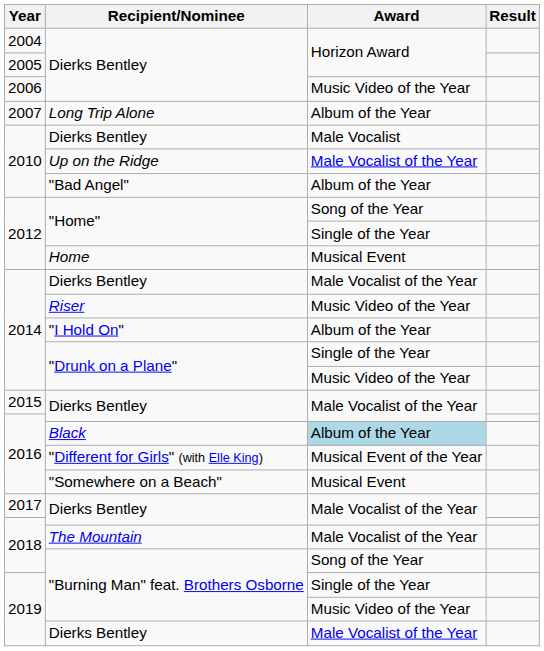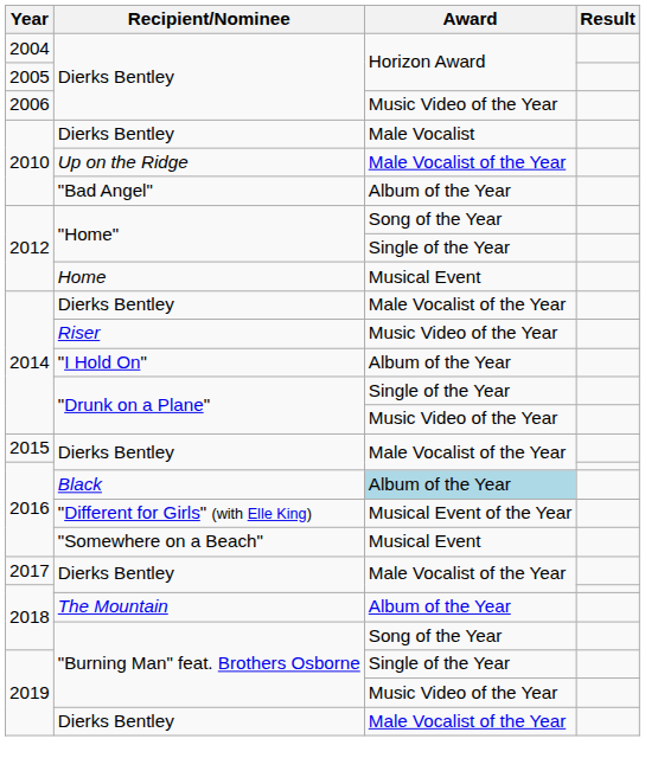 <table class="wikitable">
 <tr>
 <th>Year</th>
 <th>Recipient/Nominee</th>
 <th>Award</th>
 <th>Result</th>
 </tr>
 <tr>
 <td>2004</td>
 <td rowspan="3">Dierks Bentley</td>
 <td rowspan="2">Horizon Award</td>
 <td></td>
 </tr>
 <tr>
 <td>2005</td>
 <td></td>
 </tr>
 <tr>
 <td>2006</td>
 <td>Music Video of the Year</td>
-<td></td>
-</tr>
-<tr>
-<td>2007</td>
-<td><em>Long Trip Alone</em></td>
-<td>Album of the Year</td>
 <td></td>
 </tr>
 <tr>
 <td rowspan="3">2010</td>
 <td>Dierks Bentley</td>
 <td>Male Vocalist</td>
 <td></td>
 </tr>
 <tr>
 <td><em>Up on the Ridge</em></td>
 <td><a href='#'>Male Vocalist of the Year</a></td>
 <td></td>
 </tr>
 <tr>
 <td>"Bad Angel" </td>
 <td>Album of the Year</td>
 <td></td>
 </tr>
 <tr>
 <td rowspan="3">2012</td>
 <td rowspan="2">"Home"</td>
 <td>Song of the Year</td>
 <td></td>
 </tr>
 <tr>
 <td>Single of the Year</td>
 <td></td>
 </tr>
 <tr>
 <td><em>Home</em></td>
 <td>Musical Event</td>
 <td></td>
 </tr>
 <tr>
 <td rowspan="5">2014</td>
 <td>Dierks Bentley</td>
 <td>Male Vocalist of the Year</td>
 <td></td>
 </tr>
 <tr>
 <td><em><a href='#'>Riser</a></em></td>
 <td>Music Video of the Year</td>
 <td></td>
 </tr>
 <tr>
 <td>"<a href='#'>I Hold On</a>"</td>
 <td>Album of the Year</td>
 <td></td>
 </tr>
 <tr>
 <td rowspan="2">"<a href='#'>Drunk on a Plane</a>"</td>
 <td>Single of the Year</td>
 <td></td>
 </tr>
 <tr>
 <td>Music Video of the Year</td>
 <td></td>
 </tr>
 <tr>
 <td>2015</td>
 <td rowspan="2">Dierks Bentley</td>
 <td rowspan="2">Male Vocalist of the Year</td>
 <td></td>
 </tr>
 <tr>
 <td rowspan="4">2016</td>
 <td></td>
 </tr>
 <tr>
 <td><em><a href='#'>Black</a></em></td>
 <td style="background: lightblue;">Album of the Year</td>
 <td></td>
 </tr>
 <tr>
 <td>"<a href='#'>Different for Girls</a>" <small>(with <a href='#'>Elle King</a>)</small></td>
 <td>Musical Event of the Year</td>
 <td></td>
 </tr>
 <tr>
 <td>"Somewhere on a Beach"</td>
 <td>Musical Event</td>
 <td></td>
 </tr>
 <tr>
 <td>2017</td>
 <td rowspan=2>Dierks Bentley</td>
 <td rowspan=2>Male Vocalist of the Year</td>
 <td></td>
 </tr>
 <tr>
 <td rowspan="3">2018</td>
 <td></td>
 </tr>
 <tr>
 <td><em><a href='#'>The Mountain</a></em></td>
-<td>Male Vocalist of the Year</td>
+<td><a href='#'>Album of the Year</a></td>
 <td></td>
 </tr>
 <tr>
 <td rowspan="3">"Burning Man" feat. <a href='#'>Brothers Osborne</a></td>
 <td>Song of the Year</td>
 <td></td>
 </tr>
 <tr>
 <td rowspan="3">2019</td>
 <td>Single of the Year</td>
 <td></td>
 </tr>
 <tr>
 <td>Music Video of the Year</td>
 <td></td>
 </tr>
 <tr>
 <td>Dierks Bentley</td>
 <td><a href='#'>Male Vocalist of the Year</a></td>
 <td></td>
 </tr>
 </table>
